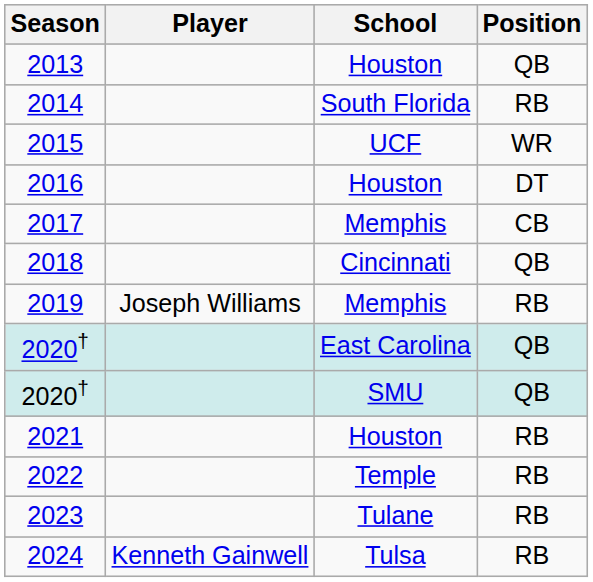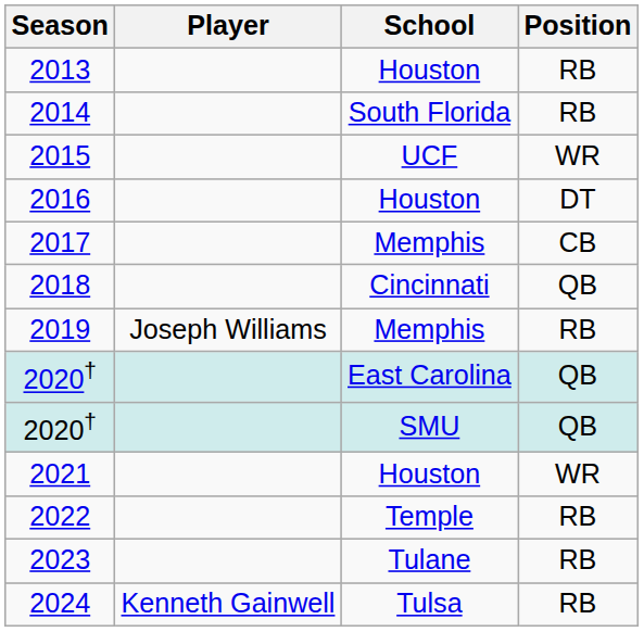 <table class="wikitable sortable">
 <tr>
 <th>Season</th>
 <th>Player</th>
 <th>School</th>
 <th>Position</th>
 </tr>
 <tr align=center>
 <td><a href='#'>2013</a></td>
 <td></td>
 <td><a href='#'>Houston</a></td>
-<td>QB</td>
+<td>RB</td>
 </tr>
 <tr align=center>
 <td><a href='#'>2014</a></td>
 <td></td>
 <td><a href='#'>South Florida</a></td>
 <td>RB</td>
 </tr>
 <tr align=center>
 <td><a href='#'>2015</a></td>
 <td></td>
 <td><a href='#'>UCF</a></td>
 <td>WR</td>
 </tr>
 <tr align=center>
 <td><a href='#'>2016</a></td>
 <td></td>
 <td><a href='#'>Houston</a></td>
 <td>DT</td>
 </tr>
 <tr align=center>
 <td><a href='#'>2017</a></td>
 <td></td>
 <td><a href='#'>Memphis</a></td>
 <td>CB</td>
 </tr>
 <tr align=center>
 <td><a href='#'>2018</a></td>
 <td></td>
 <td><a href='#'>Cincinnati</a></td>
 <td>QB</td>
 </tr>
 <tr align=center>
 <td><a href='#'>2019</a></td>
 <td>Joseph Williams</td>
 <td><a href='#'>Memphis</a></td>
 <td>RB</td>
 </tr>
 <tr style="background-color:#CFECEC; width:3em;"  align=center>
 <td><a href='#'>2020</a><sup>†</sup></td>
 <td></td>
 <td><a href='#'>East Carolina</a></td>
 <td>QB</td>
 </tr>
 <tr style="background-color:#CFECEC; width:3em;"  align=center>
 <td>2020<sup>†</sup></td>
 <td></td>
 <td><a href='#'>SMU</a></td>
 <td>QB</td>
 </tr>
 <tr align=center>
 <td><a href='#'>2021</a></td>
 <td></td>
 <td><a href='#'>Houston</a></td>
-<td>RB</td>
+<td>WR</td>
 </tr>
 <tr align=center>
 <td><a href='#'>2022</a></td>
 <td></td>
 <td><a href='#'>Temple</a></td>
 <td>RB</td>
 </tr>
 <tr align=center>
 <td><a href='#'>2023</a></td>
 <td></td>
 <td><a href='#'>Tulane</a></td>
 <td>RB</td>
 </tr>
 <tr align=center>
 <td><a href='#'>2024</a></td>
 <td><a href='#'>Kenneth Gainwell</a></td>
 <td><a href='#'>Tulsa</a></td>
 <td>RB</td>
 </tr>
 </table>
